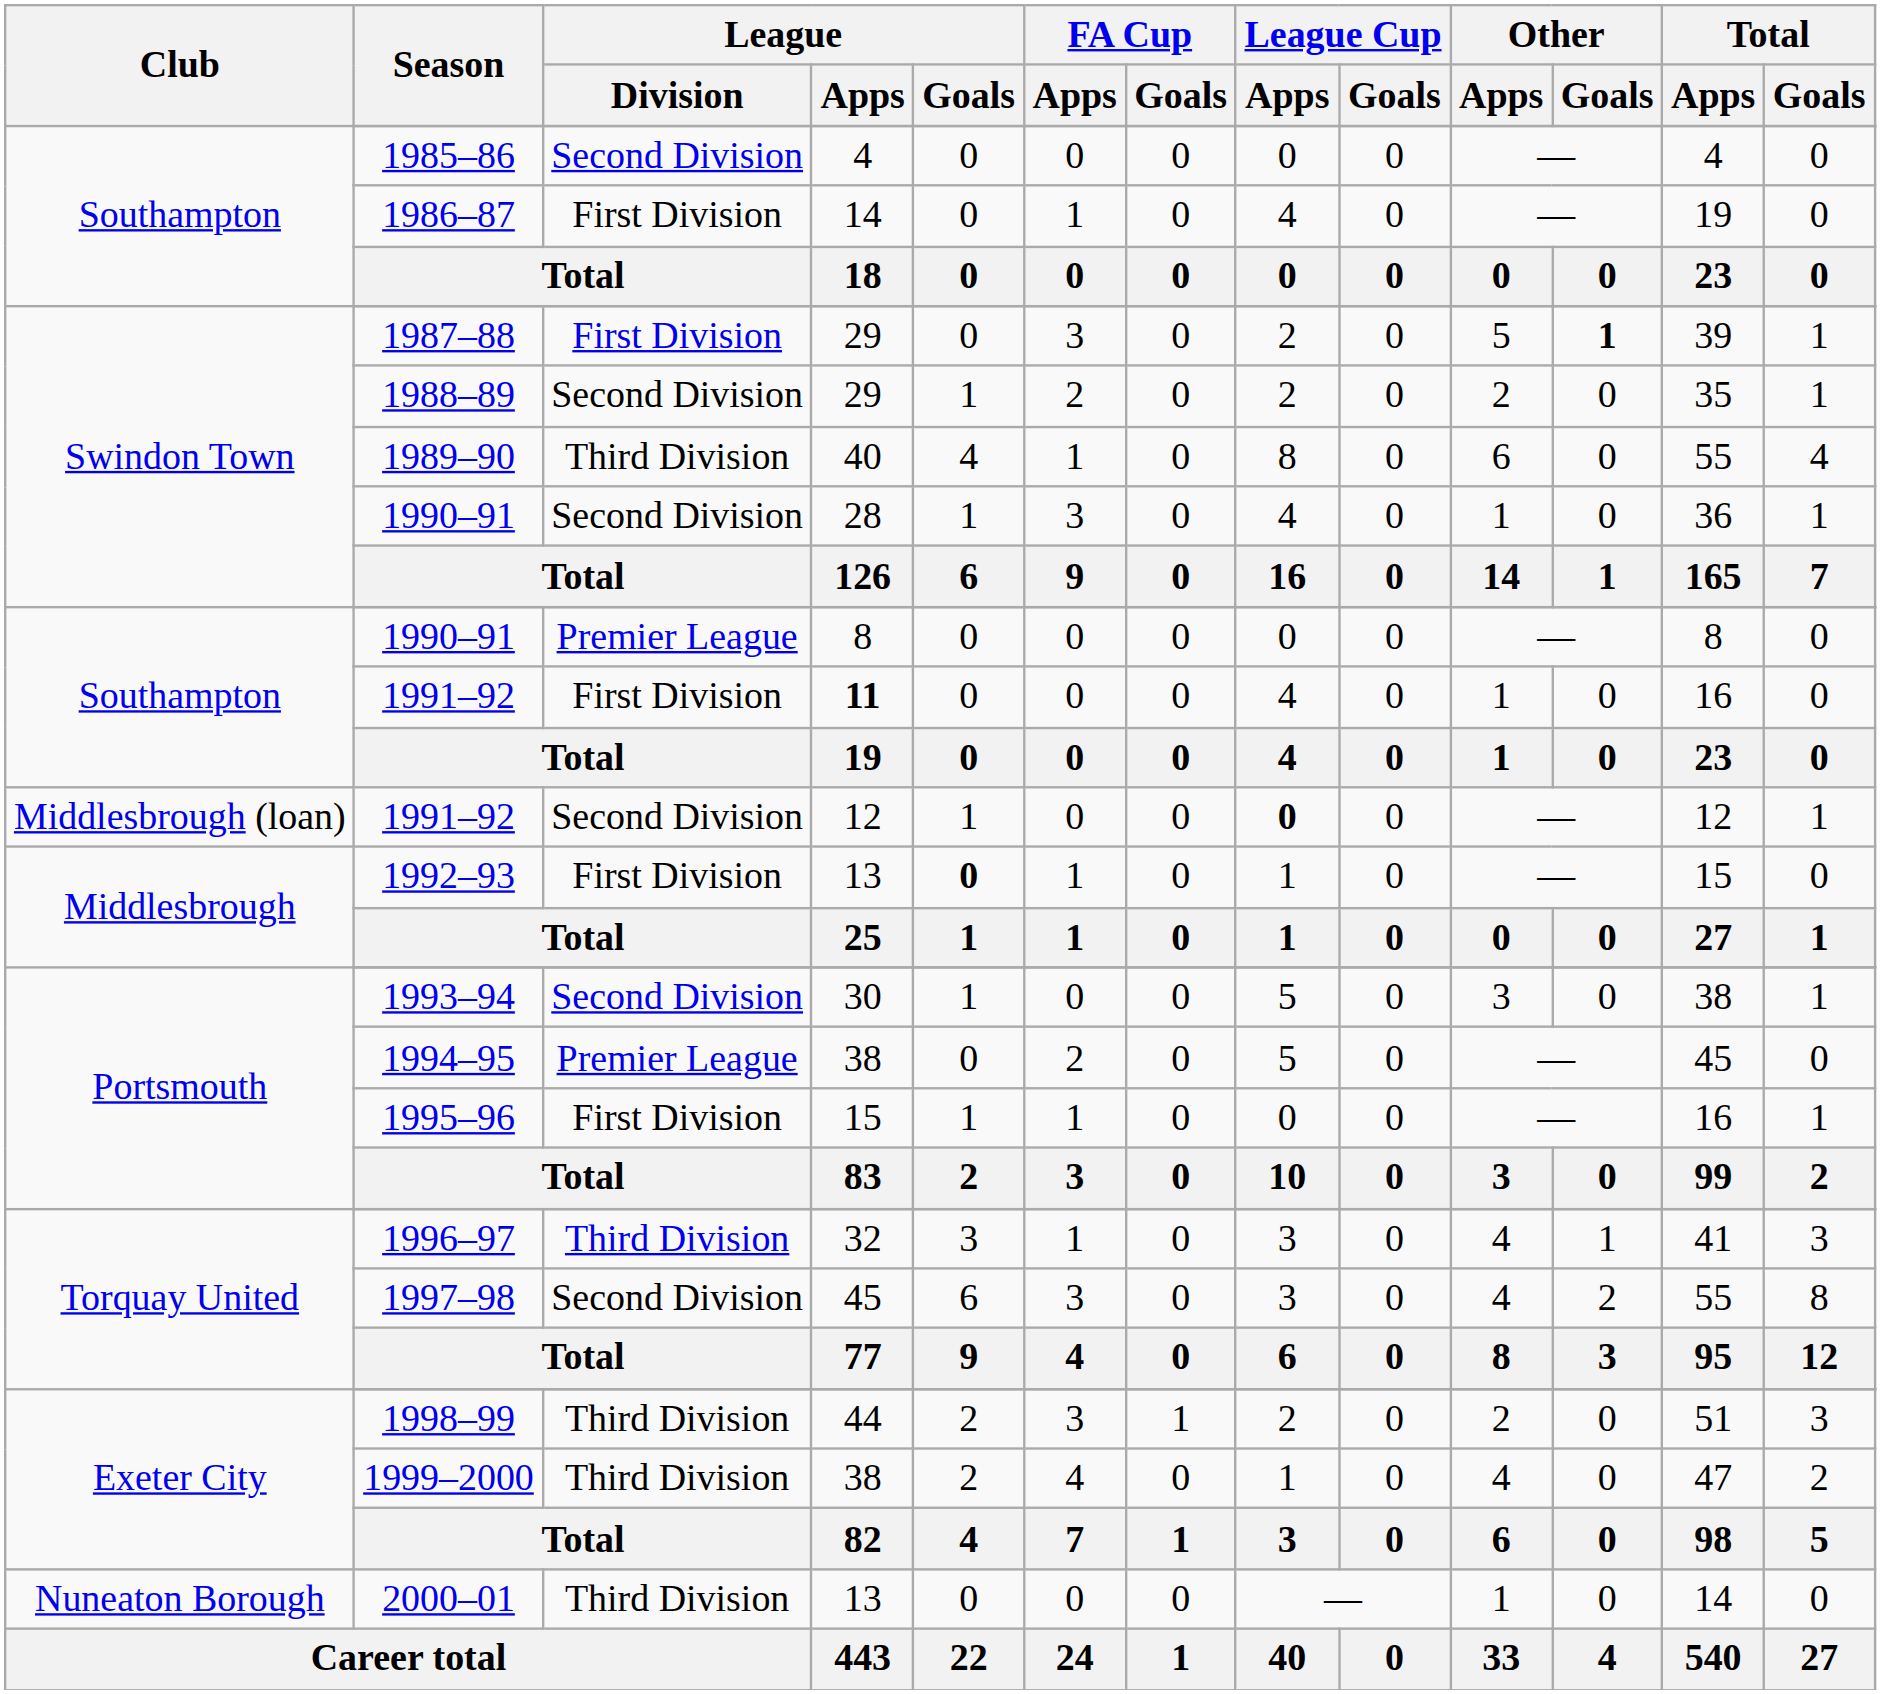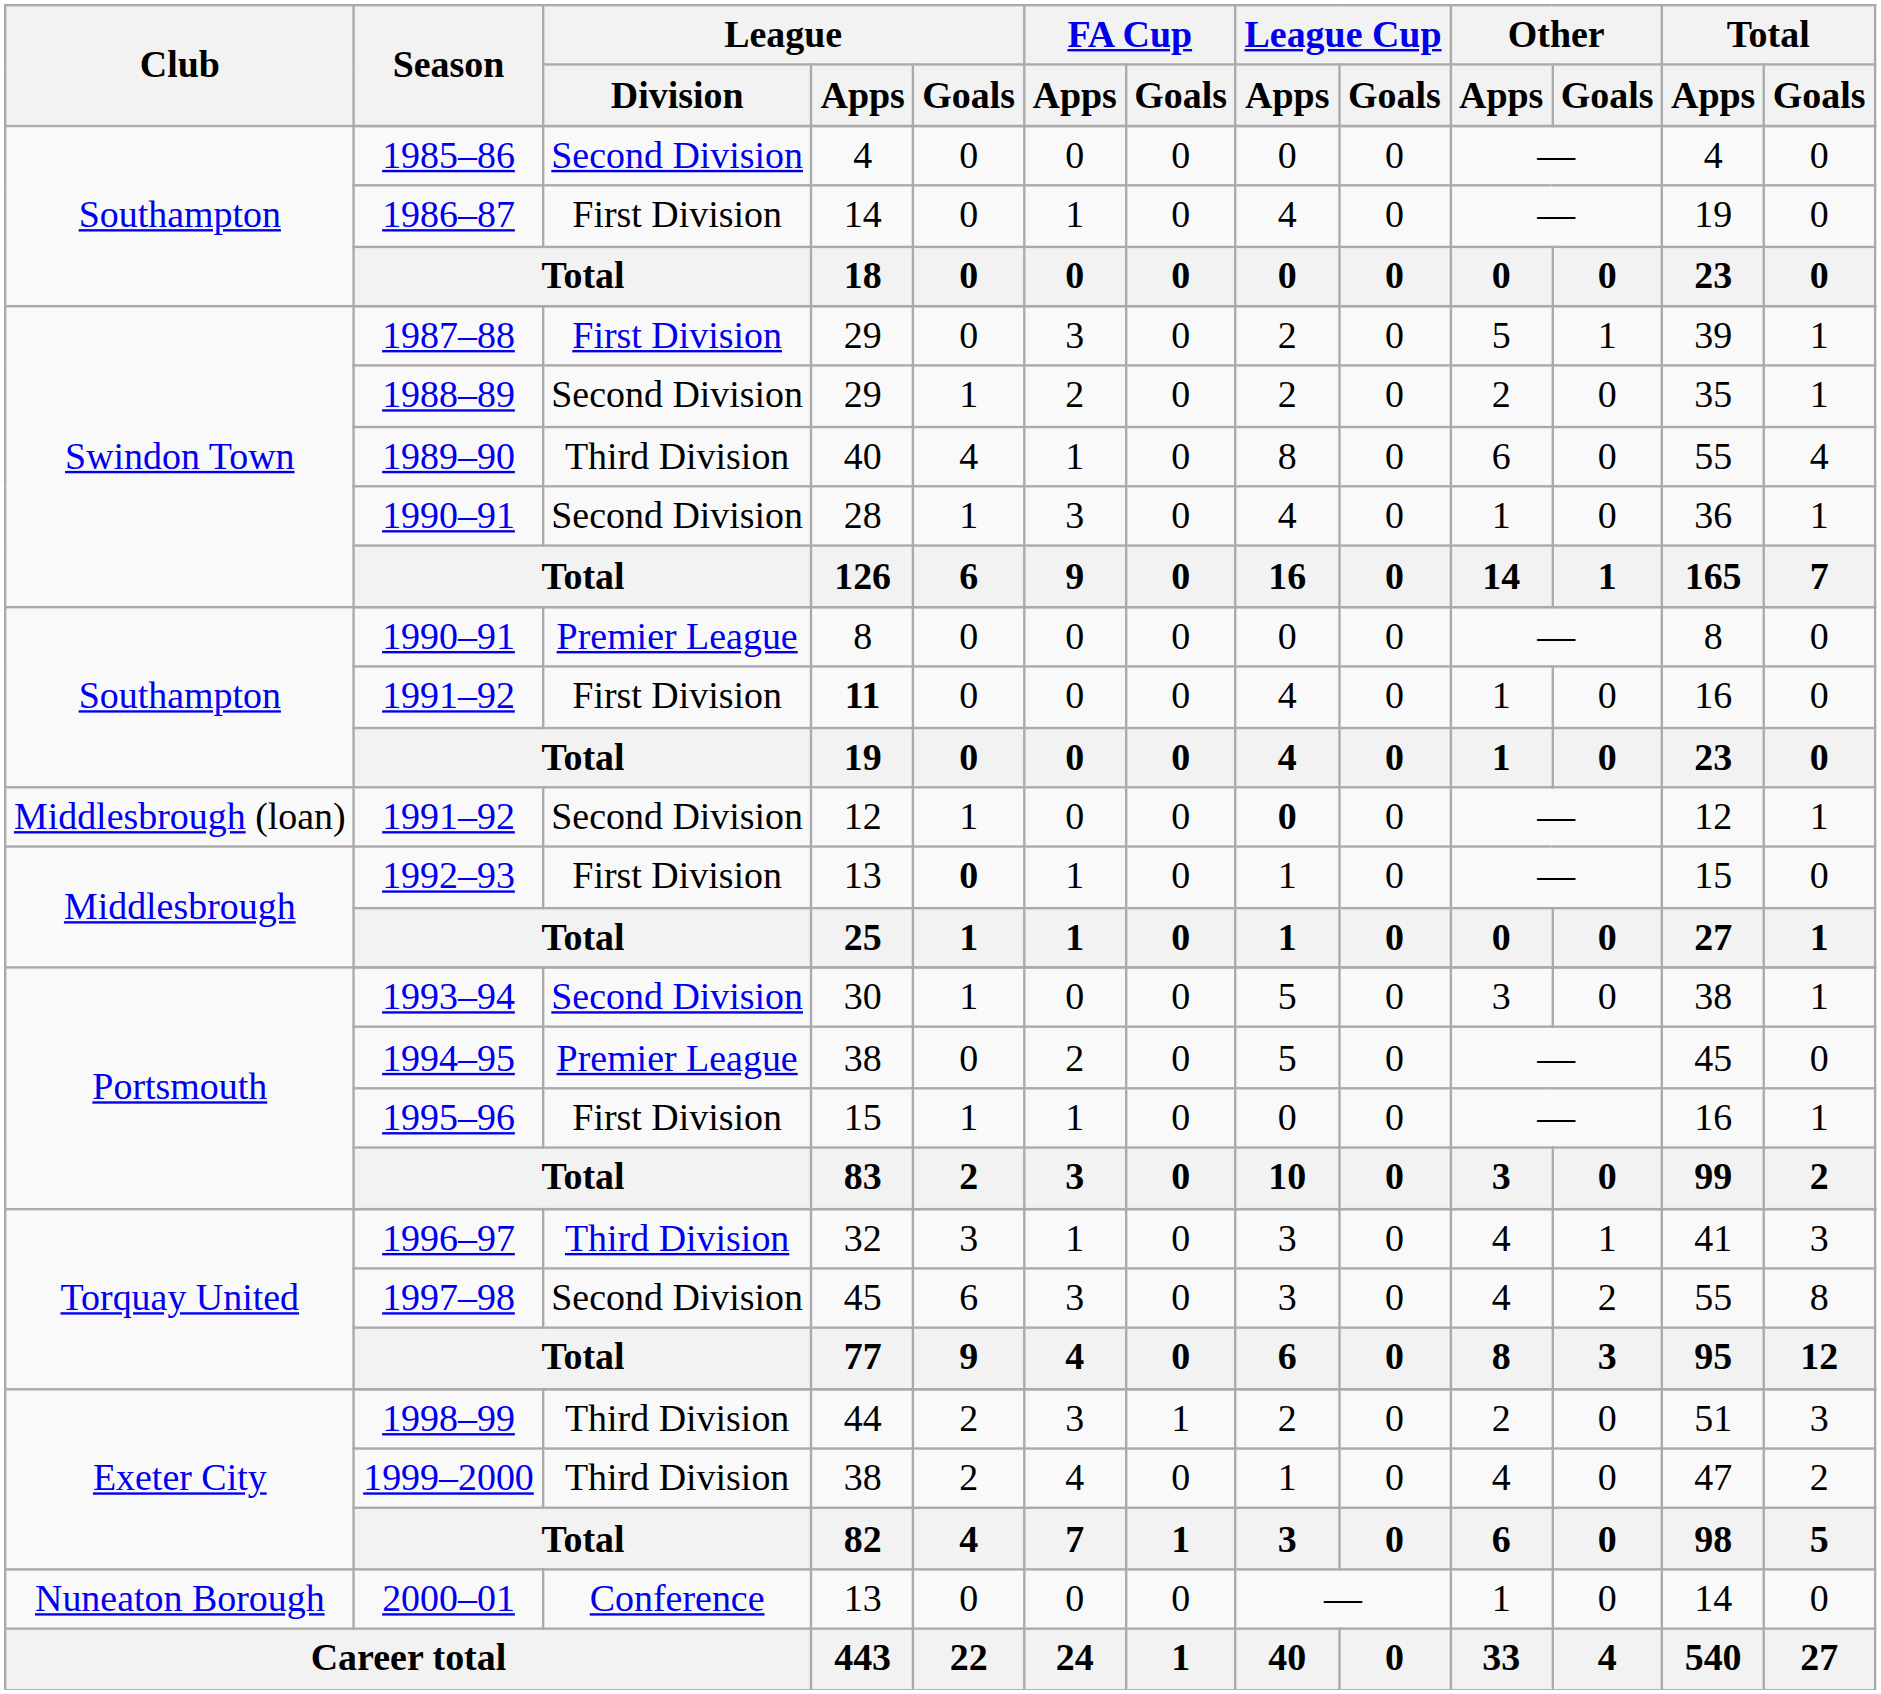 <table class=wikitable style=text-align:center>
 <tr>
 <th rowspan=2>Club</th>
 <th rowspan=2>Season</th>
 <th colspan=3>League</th>
 <th colspan=2><a href='#'>FA Cup</a></th>
 <th colspan=2><a href='#'>League Cup</a></th>
 <th colspan=2>Other</th>
 <th colspan=2>Total</th>
 </tr>
 <tr>
 <th>Division</th>
 <th>Apps</th>
 <th>Goals</th>
 <th>Apps</th>
 <th>Goals</th>
 <th>Apps</th>
 <th>Goals</th>
 <th>Apps</th>
 <th>Goals</th>
 <th>Apps</th>
 <th>Goals</th>
 </tr>
 <tr>
 <td rowspan=4><a href='#'>Southampton</a></td>
 </tr>
 <tr>
 <td><a href='#'>1985–86</a></td>
 <td><a href='#'>Second Division</a></td>
 <td>4</td>
 <td>0</td>
 <td>0</td>
 <td>0</td>
 <td>0</td>
 <td>0</td>
 <td colspan=2>—</td>
 <td>4</td>
 <td>0</td>
 </tr>
 <tr>
 <td><a href='#'>1986–87</a></td>
 <td>First Division</td>
 <td>14</td>
 <td>0</td>
 <td>1</td>
 <td>0</td>
 <td>4</td>
 <td>0</td>
 <td colspan=2>—</td>
 <td>19</td>
 <td>0</td>
 </tr>
 <tr>
 <th colspan=2>Total</th>
 <th>18</th>
 <th>0</th>
 <th>0</th>
 <th>0</th>
 <th>0</th>
 <th>0</th>
 <th>0</th>
 <th>0</th>
 <th>23</th>
 <th>0</th>
 </tr>
 <tr>
 <td rowspan=6><a href='#'>Swindon Town</a></td>
 </tr>
 <tr>
 <td><a href='#'>1987–88</a></td>
 <td><a href='#'>First Division</a></td>
 <td>29</td>
 <td>0</td>
 <td>3</td>
 <td>0</td>
 <td>2</td>
 <td>0</td>
 <td>5</td>
-<td><strong>1</strong></td>
+<td>1</td>
 <td>39</td>
 <td>1</td>
 </tr>
 <tr>
 <td><a href='#'>1988–89</a></td>
 <td>Second Division</td>
 <td>29</td>
 <td>1</td>
 <td>2</td>
 <td>0</td>
 <td>2</td>
 <td>0</td>
 <td>2</td>
 <td>0</td>
 <td>35</td>
 <td>1</td>
 </tr>
 <tr>
 <td><a href='#'>1989–90</a></td>
 <td>Third Division</td>
 <td>40</td>
 <td>4</td>
 <td>1</td>
 <td>0</td>
 <td>8</td>
 <td>0</td>
 <td>6</td>
 <td>0</td>
 <td>55</td>
 <td>4</td>
 </tr>
 <tr>
 <td><a href='#'>1990–91</a></td>
 <td>Second Division</td>
 <td>28</td>
 <td>1</td>
 <td>3</td>
 <td>0</td>
 <td>4</td>
 <td>0</td>
 <td>1</td>
 <td>0</td>
 <td>36</td>
 <td>1</td>
 </tr>
 <tr>
 <th colspan=2>Total</th>
 <th>126</th>
 <th>6</th>
 <th>9</th>
 <th>0</th>
 <th>16</th>
 <th>0</th>
 <th>14</th>
 <th>1</th>
 <th>165</th>
 <th>7</th>
 </tr>
 <tr>
 <td rowspan=4><a href='#'>Southampton</a></td>
 </tr>
 <tr>
 <td><a href='#'>1990–91</a></td>
 <td><a href='#'>Premier League</a></td>
 <td>8</td>
 <td>0</td>
 <td>0</td>
 <td>0</td>
 <td>0</td>
 <td>0</td>
 <td colspan=2>—</td>
 <td>8</td>
 <td>0</td>
 </tr>
 <tr>
 <td><a href='#'>1991–92</a></td>
 <td>First Division</td>
 <td><strong>11</strong></td>
 <td>0</td>
 <td>0</td>
 <td>0</td>
 <td>4</td>
 <td>0</td>
 <td>1</td>
 <td>0</td>
 <td>16</td>
 <td>0</td>
 </tr>
 <tr>
 <th colspan=2>Total</th>
 <th>19</th>
 <th>0</th>
 <th>0</th>
 <th>0</th>
 <th>4</th>
 <th>0</th>
 <th>1</th>
 <th>0</th>
 <th>23</th>
 <th>0</th>
 </tr>
 <tr>
 <td><a href='#'>Middlesbrough</a> (loan)</td>
 <td><a href='#'>1991–92</a></td>
 <td>Second Division</td>
 <td>12</td>
 <td>1</td>
 <td>0</td>
 <td>0</td>
 <td><strong>0</strong></td>
 <td>0</td>
 <td colspan=2>—</td>
 <td>12</td>
 <td>1</td>
 </tr>
 <tr>
 <td rowspan=2><a href='#'>Middlesbrough</a></td>
 <td><a href='#'>1992–93</a></td>
 <td>First Division</td>
 <td>13</td>
 <td><strong>0</strong></td>
 <td>1</td>
 <td>0</td>
 <td>1</td>
 <td>0</td>
 <td colspan=2>—</td>
 <td>15</td>
 <td>0</td>
 </tr>
 <tr>
 <th colspan=2>Total</th>
 <th>25</th>
 <th>1</th>
 <th>1</th>
 <th>0</th>
 <th>1</th>
 <th>0</th>
 <th>0</th>
 <th>0</th>
 <th>27</th>
 <th>1</th>
 </tr>
 <tr>
 <td rowspan=5><a href='#'>Portsmouth</a></td>
 </tr>
 <tr>
 <td><a href='#'>1993–94</a></td>
 <td><a href='#'>Second Division</a></td>
 <td>30</td>
 <td>1</td>
 <td>0</td>
 <td>0</td>
 <td>5</td>
 <td>0</td>
 <td>3</td>
 <td>0</td>
 <td>38</td>
 <td>1</td>
 </tr>
 <tr>
 <td><a href='#'>1994–95</a></td>
 <td><a href='#'>Premier League</a></td>
 <td>38</td>
 <td>0</td>
 <td>2</td>
 <td>0</td>
 <td>5</td>
 <td>0</td>
 <td colspan=2>—</td>
 <td>45</td>
 <td>0</td>
 </tr>
 <tr>
 <td><a href='#'>1995–96</a></td>
 <td>First Division</td>
 <td>15</td>
 <td>1</td>
 <td>1</td>
 <td>0</td>
 <td>0</td>
 <td>0</td>
 <td colspan=2>—</td>
 <td>16</td>
 <td>1</td>
 </tr>
 <tr>
 <th colspan=2>Total</th>
 <th>83</th>
 <th>2</th>
 <th>3</th>
 <th>0</th>
 <th>10</th>
 <th>0</th>
 <th>3</th>
 <th>0</th>
 <th>99</th>
 <th>2</th>
 </tr>
 <tr>
 <td rowspan=4><a href='#'>Torquay United</a></td>
 </tr>
 <tr>
 <td><a href='#'>1996–97</a></td>
 <td><a href='#'>Third Division</a></td>
 <td>32</td>
 <td>3</td>
 <td>1</td>
 <td>0</td>
 <td>3</td>
 <td>0</td>
 <td>4</td>
 <td>1</td>
 <td>41</td>
 <td>3</td>
 </tr>
 <tr>
 <td><a href='#'>1997–98</a></td>
 <td>Second Division</td>
 <td>45</td>
 <td>6</td>
 <td>3</td>
 <td>0</td>
 <td>3</td>
 <td>0</td>
 <td>4</td>
 <td>2</td>
 <td>55</td>
 <td>8</td>
 </tr>
 <tr>
 <th colspan=2>Total</th>
 <th>77</th>
 <th>9</th>
 <th>4</th>
 <th>0</th>
 <th>6</th>
 <th>0</th>
 <th>8</th>
 <th>3</th>
 <th>95</th>
 <th>12</th>
 </tr>
 <tr>
 <td rowspan=4><a href='#'>Exeter City</a></td>
 </tr>
 <tr>
 <td><a href='#'>1998–99</a></td>
 <td>Third Division</td>
 <td>44</td>
 <td>2</td>
 <td>3</td>
 <td>1</td>
 <td>2</td>
 <td>0</td>
 <td>2</td>
 <td>0</td>
 <td>51</td>
 <td>3</td>
 </tr>
 <tr>
 <td><a href='#'>1999–2000</a></td>
 <td>Third Division</td>
 <td>38</td>
 <td>2</td>
 <td>4</td>
 <td>0</td>
 <td>1</td>
 <td>0</td>
 <td>4</td>
 <td>0</td>
 <td>47</td>
 <td>2</td>
 </tr>
 <tr>
 <th colspan=2>Total</th>
 <th>82</th>
 <th>4</th>
 <th>7</th>
 <th>1</th>
 <th>3</th>
 <th>0</th>
 <th>6</th>
 <th>0</th>
 <th>98</th>
 <th>5</th>
 </tr>
 <tr>
 <td><a href='#'>Nuneaton Borough</a></td>
 <td><a href='#'>2000–01</a></td>
-<td>Third Division</td>
+<td><a href='#'>Conference</a></td>
 <td>13</td>
 <td>0</td>
 <td>0</td>
 <td>0</td>
 <td colspan=2>—</td>
 <td>1</td>
 <td>0</td>
 <td>14</td>
 <td>0</td>
 </tr>
 <tr>
 <th colspan=3>Career total</th>
 <th>443</th>
 <th>22</th>
 <th>24</th>
 <th>1</th>
 <th>40</th>
 <th>0</th>
 <th>33</th>
 <th>4</th>
 <th>540</th>
 <th>27</th>
 </tr>
 </table>
